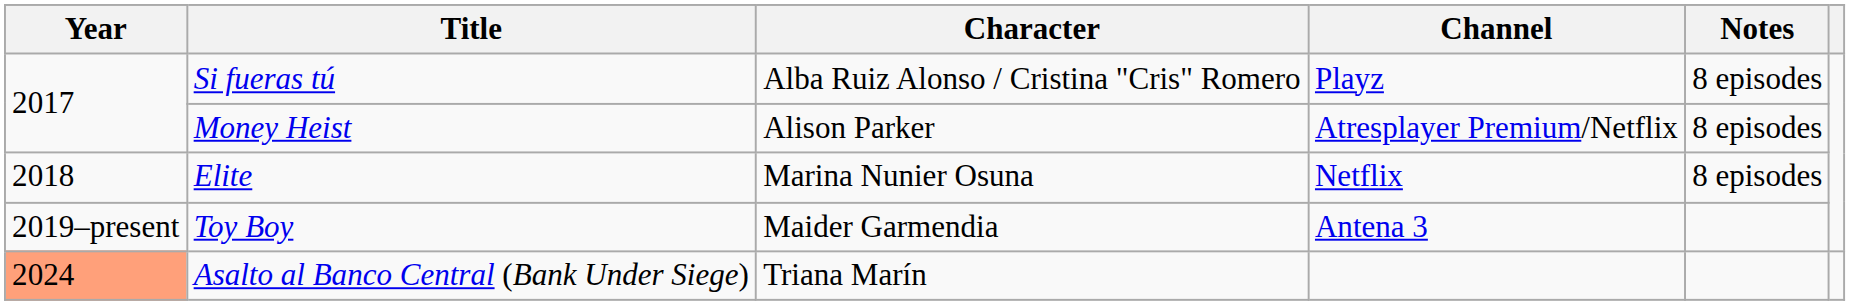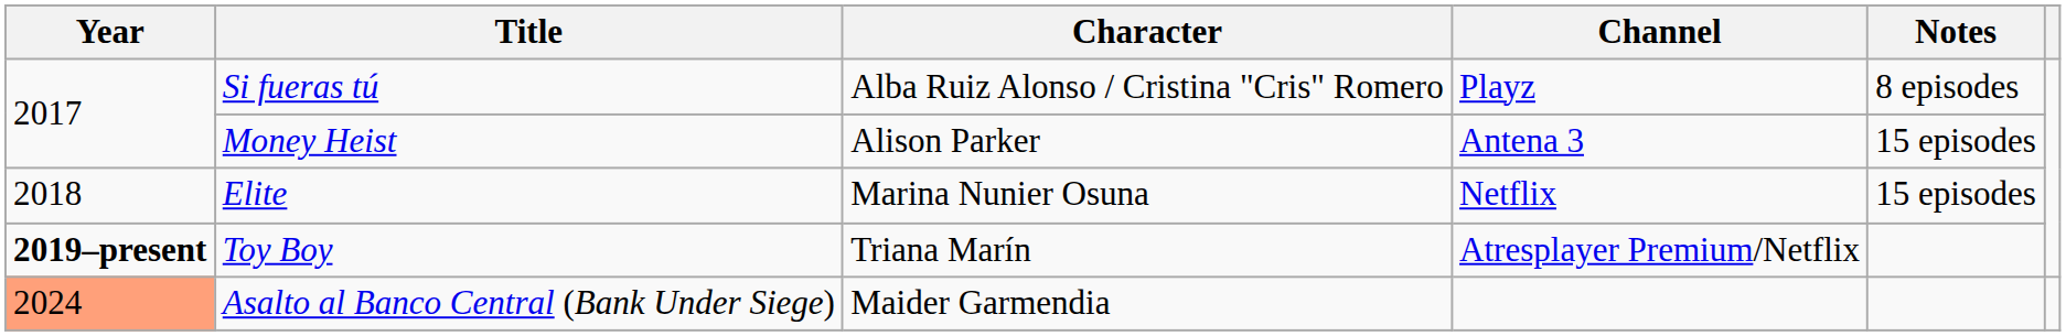 <table class="wikitable">
 <tr>
 <th>Year</th>
 <th>Title</th>
 <th>Character</th>
 <th>Channel</th>
 <th>Notes</th>
 <th></th>
 </tr>
 <tr>
 <td rowspan="2">2017</td>
 <td><em><a href='#'>Si fueras tú</a></em></td>
 <td>Alba Ruiz Alonso / Cristina "Cris" Romero</td>
 <td><a href='#'>Playz</a></td>
 <td>8 episodes</td>
 </tr>
 <tr>
 <td><em><a href='#'>Money Heist</a></em></td>
 <td>Alison Parker</td>
-<td><a href='#'>Atresplayer Premium</a>/Netflix</td>
-<td>8 episodes</td>
+<td><a href='#'>Antena 3</a></td>
+<td>15 episodes</td>
 </tr>
 <tr>
 <td>2018</td>
 <td><em><a href='#'>Elite</a></em></td>
 <td>Marina Nunier Osuna</td>
 <td><a href='#'>Netflix</a></td>
-<td>8 episodes</td>
+<td>15 episodes</td>
 </tr>
 <tr>
-<td>2019–present</td>
+<td><strong>2019–present</strong></td>
 <td><em><a href='#'>Toy Boy</a></em></td>
-<td>Maider Garmendia</td>
-<td><a href='#'>Antena 3</a></td>
+<td>Triana Marín</td>
+<td><a href='#'>Atresplayer Premium</a>/Netflix</td>
 <td></td>
 </tr>
 <tr>
 <td style="background: lightsalmon;">2024</td>
 <td><em><a href='#'>Asalto al Banco Central</a></em> (<em>Bank Under Siege</em>)</td>
-<td>Triana Marín</td>
+<td>Maider Garmendia</td>
 <td></td>
 <td></td>
 <td></td>
 </tr>
 </table>
